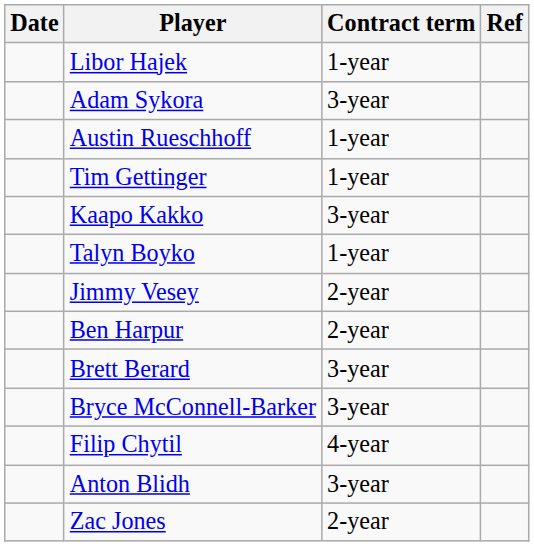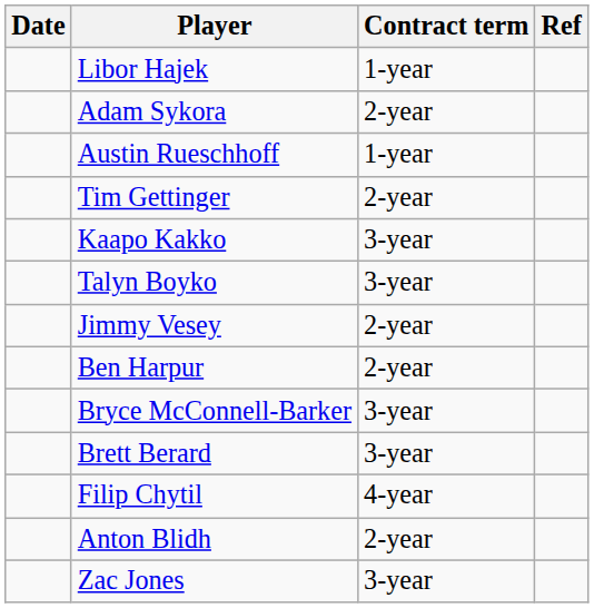 <table class="wikitable">
 <tr>
 <th>Date</th>
 <th>Player</th>
 <th>Contract term</th>
 <th>Ref</th>
 </tr>
 <tr>
 <td></td>
 <td><a href='#'>Libor Hajek</a></td>
 <td>1-year</td>
 <td></td>
 </tr>
 <tr>
 <td></td>
 <td><a href='#'>Adam Sykora</a></td>
-<td>3-year</td>
+<td>2-year</td>
 <td></td>
 </tr>
 <tr>
 <td></td>
 <td><a href='#'>Austin Rueschhoff</a></td>
 <td>1-year</td>
 <td></td>
 </tr>
 <tr>
 <td></td>
 <td><a href='#'>Tim Gettinger</a></td>
-<td>1-year</td>
+<td>2-year</td>
 <td></td>
 </tr>
 <tr>
 <td></td>
 <td><a href='#'>Kaapo Kakko</a></td>
 <td>3-year</td>
 <td></td>
 </tr>
 <tr>
 <td></td>
 <td><a href='#'>Talyn Boyko</a></td>
-<td>1-year</td>
+<td>3-year</td>
 <td></td>
 </tr>
 <tr>
 <td></td>
 <td><a href='#'>Jimmy Vesey</a></td>
 <td>2-year</td>
 <td></td>
 </tr>
 <tr>
 <td></td>
 <td><a href='#'>Ben Harpur</a></td>
 <td>2-year</td>
 <td></td>
 </tr>
 <tr>
 <td></td>
-<td><a href='#'>Brett Berard</a></td>
+<td><a href='#'>Bryce McConnell-Barker</a></td>
 <td>3-year</td>
 <td></td>
 </tr>
 <tr>
 <td></td>
-<td><a href='#'>Bryce McConnell-Barker</a></td>
+<td><a href='#'>Brett Berard</a></td>
 <td>3-year</td>
 <td></td>
 </tr>
 <tr>
 <td></td>
 <td><a href='#'>Filip Chytil</a></td>
 <td>4-year</td>
 <td></td>
 </tr>
 <tr>
 <td></td>
 <td><a href='#'>Anton Blidh</a></td>
-<td>3-year</td>
+<td>2-year</td>
 <td></td>
 </tr>
 <tr>
 <td></td>
 <td><a href='#'>Zac Jones</a></td>
-<td>2-year</td>
+<td>3-year</td>
 <td></td>
 </tr>
 </table>
